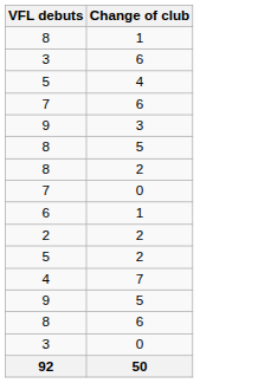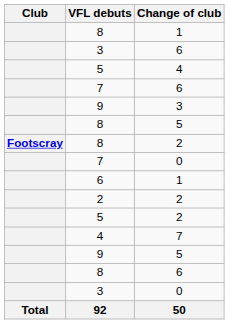 <table class="wikitable plainrowheaders sortable" style="text-align:center;">
 <tr>
+<th scope="col">Club</th>
 <th scope="col">VFL debuts</th>
 <th scope="col">Change of club</th>
 </tr>
 <tr>
+<th scope="row"></th>
 <td>8</td>
 <td>1</td>
 </tr>
 <tr>
+<th scope="row"></th>
 <td>3</td>
 <td>6</td>
 </tr>
 <tr>
+<th scope="row"></th>
 <td>5</td>
 <td>4</td>
 </tr>
 <tr>
+<th scope="row"></th>
 <td>7</td>
 <td>6</td>
 </tr>
 <tr>
+<th scope="row"></th>
 <td>9</td>
 <td>3</td>
 </tr>
 <tr>
+<th scope="row"></th>
 <td>8</td>
 <td>5</td>
 </tr>
 <tr>
+<th scope="row"><a href='#'>Footscray</a></th>
 <td>8</td>
 <td>2</td>
 </tr>
 <tr>
+<th scope="row"></th>
 <td>7</td>
 <td>0</td>
 </tr>
 <tr>
+<th scope="row"></th>
 <td>6</td>
 <td>1</td>
 </tr>
 <tr>
+<th scope="row"></th>
 <td>2</td>
 <td>2</td>
 </tr>
 <tr>
+<th scope="row"></th>
 <td>5</td>
 <td>2</td>
 </tr>
 <tr>
+<th scope="row"></th>
 <td>4</td>
 <td>7</td>
 </tr>
 <tr>
+<th scope="row"></th>
 <td>9</td>
 <td>5</td>
 </tr>
 <tr>
+<th scope="row"></th>
 <td>8</td>
 <td>6</td>
 </tr>
 <tr>
+<th scope="row"></th>
 <td>3</td>
 <td>0</td>
 </tr>
 <tr class="sortbottom">
+<th>Total</th>
 <th>92</th>
 <th>50</th>
 </tr>
 </table>
